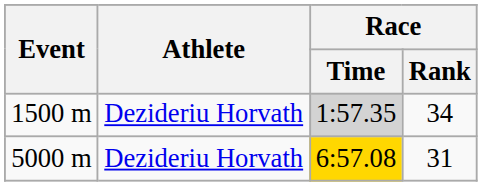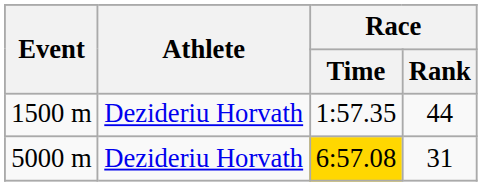 <table class="wikitable" border="1" style="font-size:90%">
 <tr>
 <th rowspan=2>Event</th>
 <th rowspan=2>Athlete</th>
 <th colspan=2>Race</th>
 </tr>
 <tr>
 <th>Time</th>
 <th>Rank</th>
 </tr>
 <tr>
 <td>1500 m</td>
 <td><a href='#'>Dezideriu Horvath</a></td>
-<td align=center style="background: lightgrey;">1:57.35</td>
-<td align=center>34</td>
+<td align=center>1:57.35</td>
+<td align=center>44</td>
 </tr>
 <tr>
 <td>5000 m</td>
 <td><a href='#'>Dezideriu Horvath</a></td>
 <td align=center style="background: gold;">6:57.08</td>
 <td align=center>31</td>
 </tr>
 </table>
